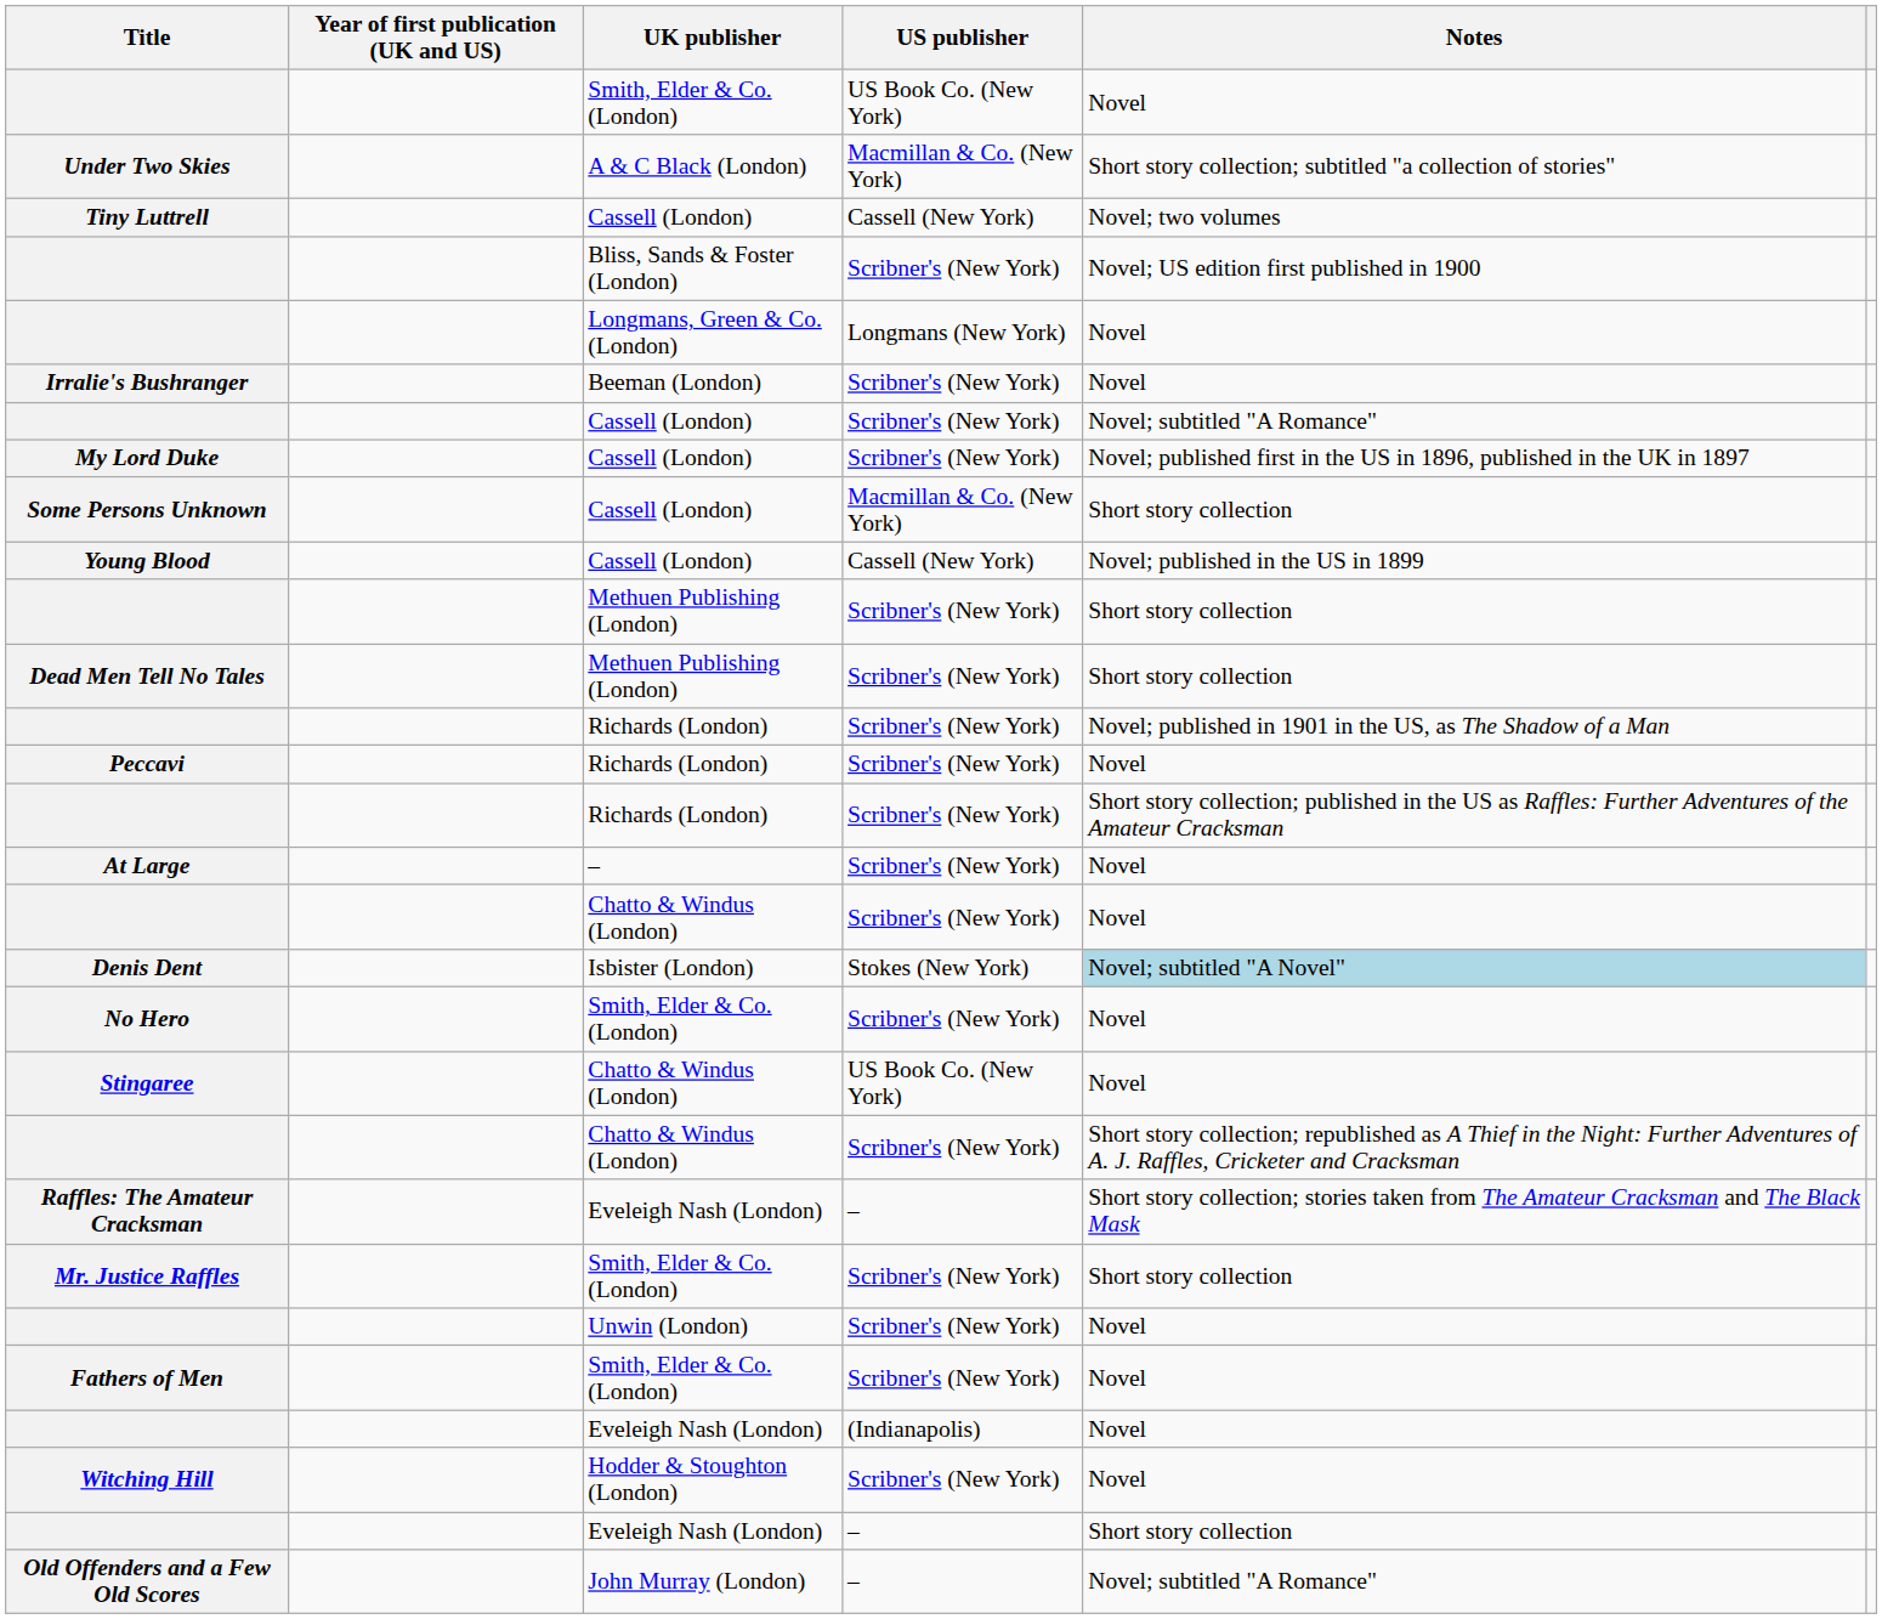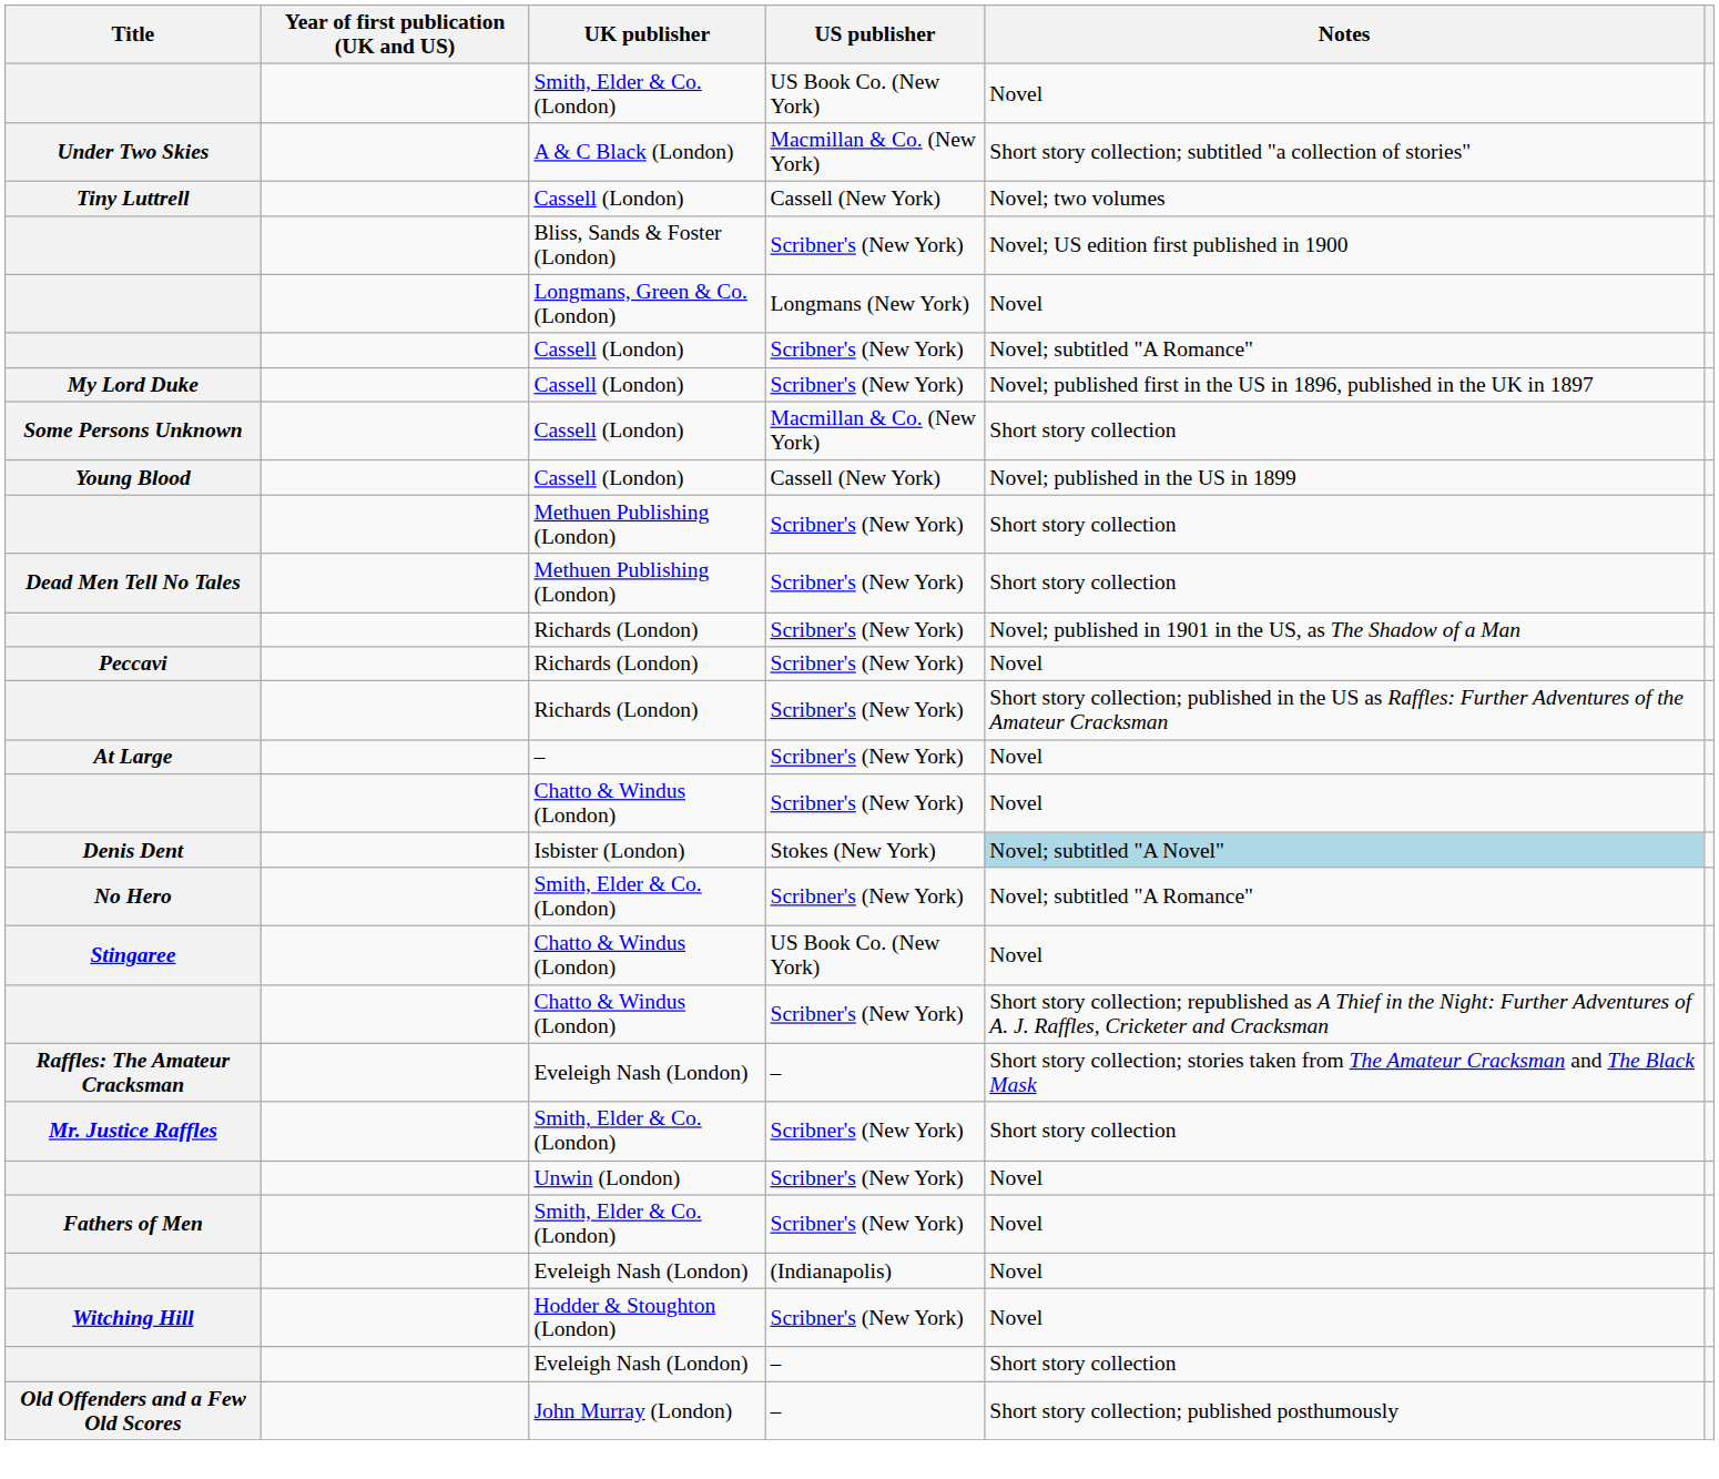 <table class="wikitable plainrowheaders sortable" style="margin-right: 0;">
 <tr>
 <th scope="col">Title</th>
 <th scope="col">Year of first publication (UK and US)</th>
 <th scope="col">UK publisher</th>
 <th scope="col">US publisher</th>
 <th scope="col">Notes</th>
 <th scope="col" class="unsortable"></th>
 </tr>
 <tr>
 <th scope="row"></th>
 <td></td>
 <td><a href='#'>Smith, Elder & Co.</a> (London)</td>
 <td>US Book Co. (New York)</td>
 <td>Novel</td>
 <td style="text-align: center;"></td>
 </tr>
 <tr>
 <th scope="row"><em>Under Two Skies</em></th>
 <td></td>
 <td><a href='#'>A & C Black</a> (London)</td>
 <td><a href='#'>Macmillan & Co.</a> (New York)</td>
 <td>Short story collection; subtitled "a collection of stories"</td>
 <td style="text-align: center;"></td>
 </tr>
 <tr>
 <th scope="row"><em>Tiny Luttrell</em></th>
 <td></td>
 <td><a href='#'>Cassell</a> (London)</td>
 <td>Cassell (New York)</td>
 <td>Novel; two volumes</td>
 <td style="text-align: center;"></td>
 </tr>
 <tr>
 <th scope="row"></th>
 <td></td>
 <td>Bliss, Sands & Foster (London)</td>
 <td><a href='#'>Scribner's</a> (New York)</td>
 <td>Novel; US edition first published in 1900</td>
 <td style="text-align: center;"></td>
 </tr>
 <tr>
 <th scope="row"></th>
 <td></td>
 <td><a href='#'>Longmans, Green & Co.</a> (London)</td>
 <td>Longmans (New York)</td>
-<td>Novel</td>
-<td style="text-align: center;"></td>
-</tr>
-<tr>
-<th scope="row"><em>Irralie's Bushranger</em></th>
-<td></td>
-<td>Beeman (London)</td>
-<td><a href='#'>Scribner's</a> (New York)</td>
 <td>Novel</td>
 <td style="text-align: center;"></td>
 </tr>
 <tr>
 <th scope="row"></th>
 <td></td>
 <td><a href='#'>Cassell</a> (London)</td>
 <td><a href='#'>Scribner's</a> (New York)</td>
 <td>Novel; subtitled "A Romance"</td>
 <td style="text-align: center;"></td>
 </tr>
 <tr>
 <th scope="row"><em>My Lord Duke</em></th>
 <td></td>
 <td><a href='#'>Cassell</a> (London)</td>
 <td><a href='#'>Scribner's</a> (New York)</td>
 <td>Novel; published first in the US in 1896, published in the UK in 1897</td>
 <td style="text-align: center;"></td>
 </tr>
 <tr>
 <th scope="row"><em>Some Persons Unknown</em></th>
 <td></td>
 <td><a href='#'>Cassell</a> (London)</td>
 <td><a href='#'>Macmillan & Co.</a> (New York)</td>
 <td>Short story collection</td>
 <td style="text-align: center;"></td>
 </tr>
 <tr>
 <th scope="row"><em>Young Blood</em></th>
 <td></td>
 <td><a href='#'>Cassell</a> (London)</td>
 <td>Cassell (New York)</td>
 <td>Novel; published in the US in 1899</td>
 <td style="text-align: center;"></td>
 </tr>
 <tr>
 <th scope="row"></th>
 <td></td>
 <td><a href='#'>Methuen Publishing</a> (London)</td>
 <td><a href='#'>Scribner's</a> (New York)</td>
 <td>Short story collection</td>
 <td style="text-align: center;"></td>
 </tr>
 <tr>
 <th scope="row"><em>Dead Men Tell No Tales</em></th>
 <td></td>
 <td><a href='#'>Methuen Publishing</a> (London)</td>
 <td><a href='#'>Scribner's</a> (New York)</td>
 <td>Short story collection</td>
 <td style="text-align: center;"></td>
 </tr>
 <tr>
 <th scope="row"></th>
 <td></td>
 <td>Richards (London)</td>
 <td><a href='#'>Scribner's</a> (New York)</td>
 <td>Novel; published in 1901 in the US, as <em>The Shadow of a Man</em></td>
 <td style="text-align: center;"></td>
 </tr>
 <tr>
 <th scope="row"><em>Peccavi</em></th>
 <td></td>
 <td>Richards (London)</td>
 <td><a href='#'>Scribner's</a> (New York)</td>
 <td>Novel</td>
 <td style="text-align: center;"></td>
 </tr>
 <tr>
 <th scope="row"></th>
 <td></td>
 <td>Richards (London)</td>
 <td><a href='#'>Scribner's</a> (New York)</td>
 <td>Short story collection; published in the US as <em>Raffles: Further Adventures of the Amateur Cracksman</em></td>
 <td style="text-align: center;"></td>
 </tr>
 <tr>
 <th scope="row"><em>At Large</em></th>
 <td></td>
 <td>–</td>
 <td><a href='#'>Scribner's</a> (New York)</td>
 <td>Novel</td>
 <td style="text-align: center;"></td>
 </tr>
 <tr>
 <th scope="row"></th>
 <td></td>
 <td><a href='#'>Chatto & Windus</a> (London)</td>
 <td><a href='#'>Scribner's</a> (New York)</td>
 <td>Novel</td>
 <td style="text-align: center;"></td>
 </tr>
 <tr>
 <th scope="row"><em>Denis Dent</em></th>
 <td></td>
 <td>Isbister (London)</td>
 <td>Stokes (New York)</td>
 <td style="background: lightblue;">Novel; subtitled "A Novel"</td>
 <td style="text-align: center;"></td>
 </tr>
 <tr>
 <th scope="row"><em>No Hero</em></th>
 <td></td>
 <td><a href='#'>Smith, Elder & Co.</a> (London)</td>
 <td><a href='#'>Scribner's</a> (New York)</td>
-<td>Novel</td>
+<td>Novel; subtitled "A Romance"</td>
 <td style="text-align: center;"></td>
 </tr>
 <tr>
 <th scope="row"><em><a href='#'>Stingaree</a></em></th>
 <td></td>
 <td><a href='#'>Chatto & Windus</a> (London)</td>
 <td>US Book Co. (New York)</td>
 <td>Novel</td>
 <td style="text-align: center;"></td>
 </tr>
 <tr>
 <th scope="row"></th>
 <td></td>
 <td><a href='#'>Chatto & Windus</a> (London)</td>
 <td><a href='#'>Scribner's</a> (New York)</td>
 <td>Short story collection; republished as <em>A Thief in the Night: Further Adventures of A. J. Raffles, Cricketer and Cracksman</em></td>
 <td style="text-align: center;"></td>
 </tr>
 <tr>
 <th scope="row"><em>Raffles: The Amateur Cracksman</em></th>
 <td></td>
 <td>Eveleigh Nash (London)</td>
 <td>–</td>
 <td>Short story collection; stories taken from <em><a href='#'>The Amateur Cracksman</a></em> and <em><a href='#'>The Black Mask</a></em></td>
 <td style="text-align: center;"></td>
 </tr>
 <tr>
 <th scope="row"><em><a href='#'>Mr. Justice Raffles</a></em></th>
 <td></td>
 <td><a href='#'>Smith, Elder & Co.</a> (London)</td>
 <td><a href='#'>Scribner's</a> (New York)</td>
 <td>Short story collection</td>
 <td style="text-align: center;"></td>
 </tr>
 <tr>
 <th scope="row"></th>
 <td></td>
 <td><a href='#'>Unwin</a> (London)</td>
 <td><a href='#'>Scribner's</a> (New York)</td>
 <td>Novel</td>
 <td style="text-align: center;"></td>
 </tr>
 <tr>
 <th scope="row"><em>Fathers of Men</em></th>
 <td></td>
 <td><a href='#'>Smith, Elder & Co.</a> (London)</td>
 <td><a href='#'>Scribner's</a> (New York)</td>
 <td>Novel</td>
 <td style="text-align: center;"></td>
 </tr>
 <tr>
 <th scope="row"></th>
 <td></td>
 <td>Eveleigh Nash (London)</td>
 <td> (Indianapolis)</td>
 <td>Novel</td>
 <td style="text-align: center;"></td>
 </tr>
 <tr>
 <th scope="row"><em><a href='#'>Witching Hill</a></em></th>
 <td></td>
 <td><a href='#'>Hodder & Stoughton</a> (London)</td>
 <td><a href='#'>Scribner's</a> (New York)</td>
 <td>Novel</td>
 <td style="text-align: center;"></td>
 </tr>
 <tr>
 <th scope="row"></th>
 <td></td>
 <td>Eveleigh Nash (London)</td>
 <td>–</td>
 <td>Short story collection</td>
 <td style="text-align: center;"></td>
 </tr>
 <tr>
 <th scope="row"><em>Old Offenders and a Few Old Scores</em></th>
 <td></td>
 <td><a href='#'>John Murray</a> (London)</td>
 <td>–</td>
-<td>Novel; subtitled "A Romance"</td>
+<td>Short story collection; published posthumously</td>
 <td style="text-align: center;"></td>
 </tr>
 </table>
